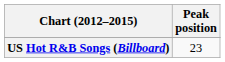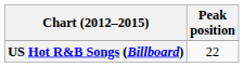 <table class="wikitable sortable plainrowheaders" style="text-align:center">
 <tr>
 <th scope="col">Chart (2012–2015)</th>
 <th scope="col">Peak<br> position</th>
 </tr>
 <tr>
 </tr>
 <tr>
 <th scope="row">US <a href='#'>Hot R&B Songs</a> (<em><a href='#'>Billboard</a></em>)</th>
-<td>23</td>
+<td>22</td>
 </tr>
 </table>
